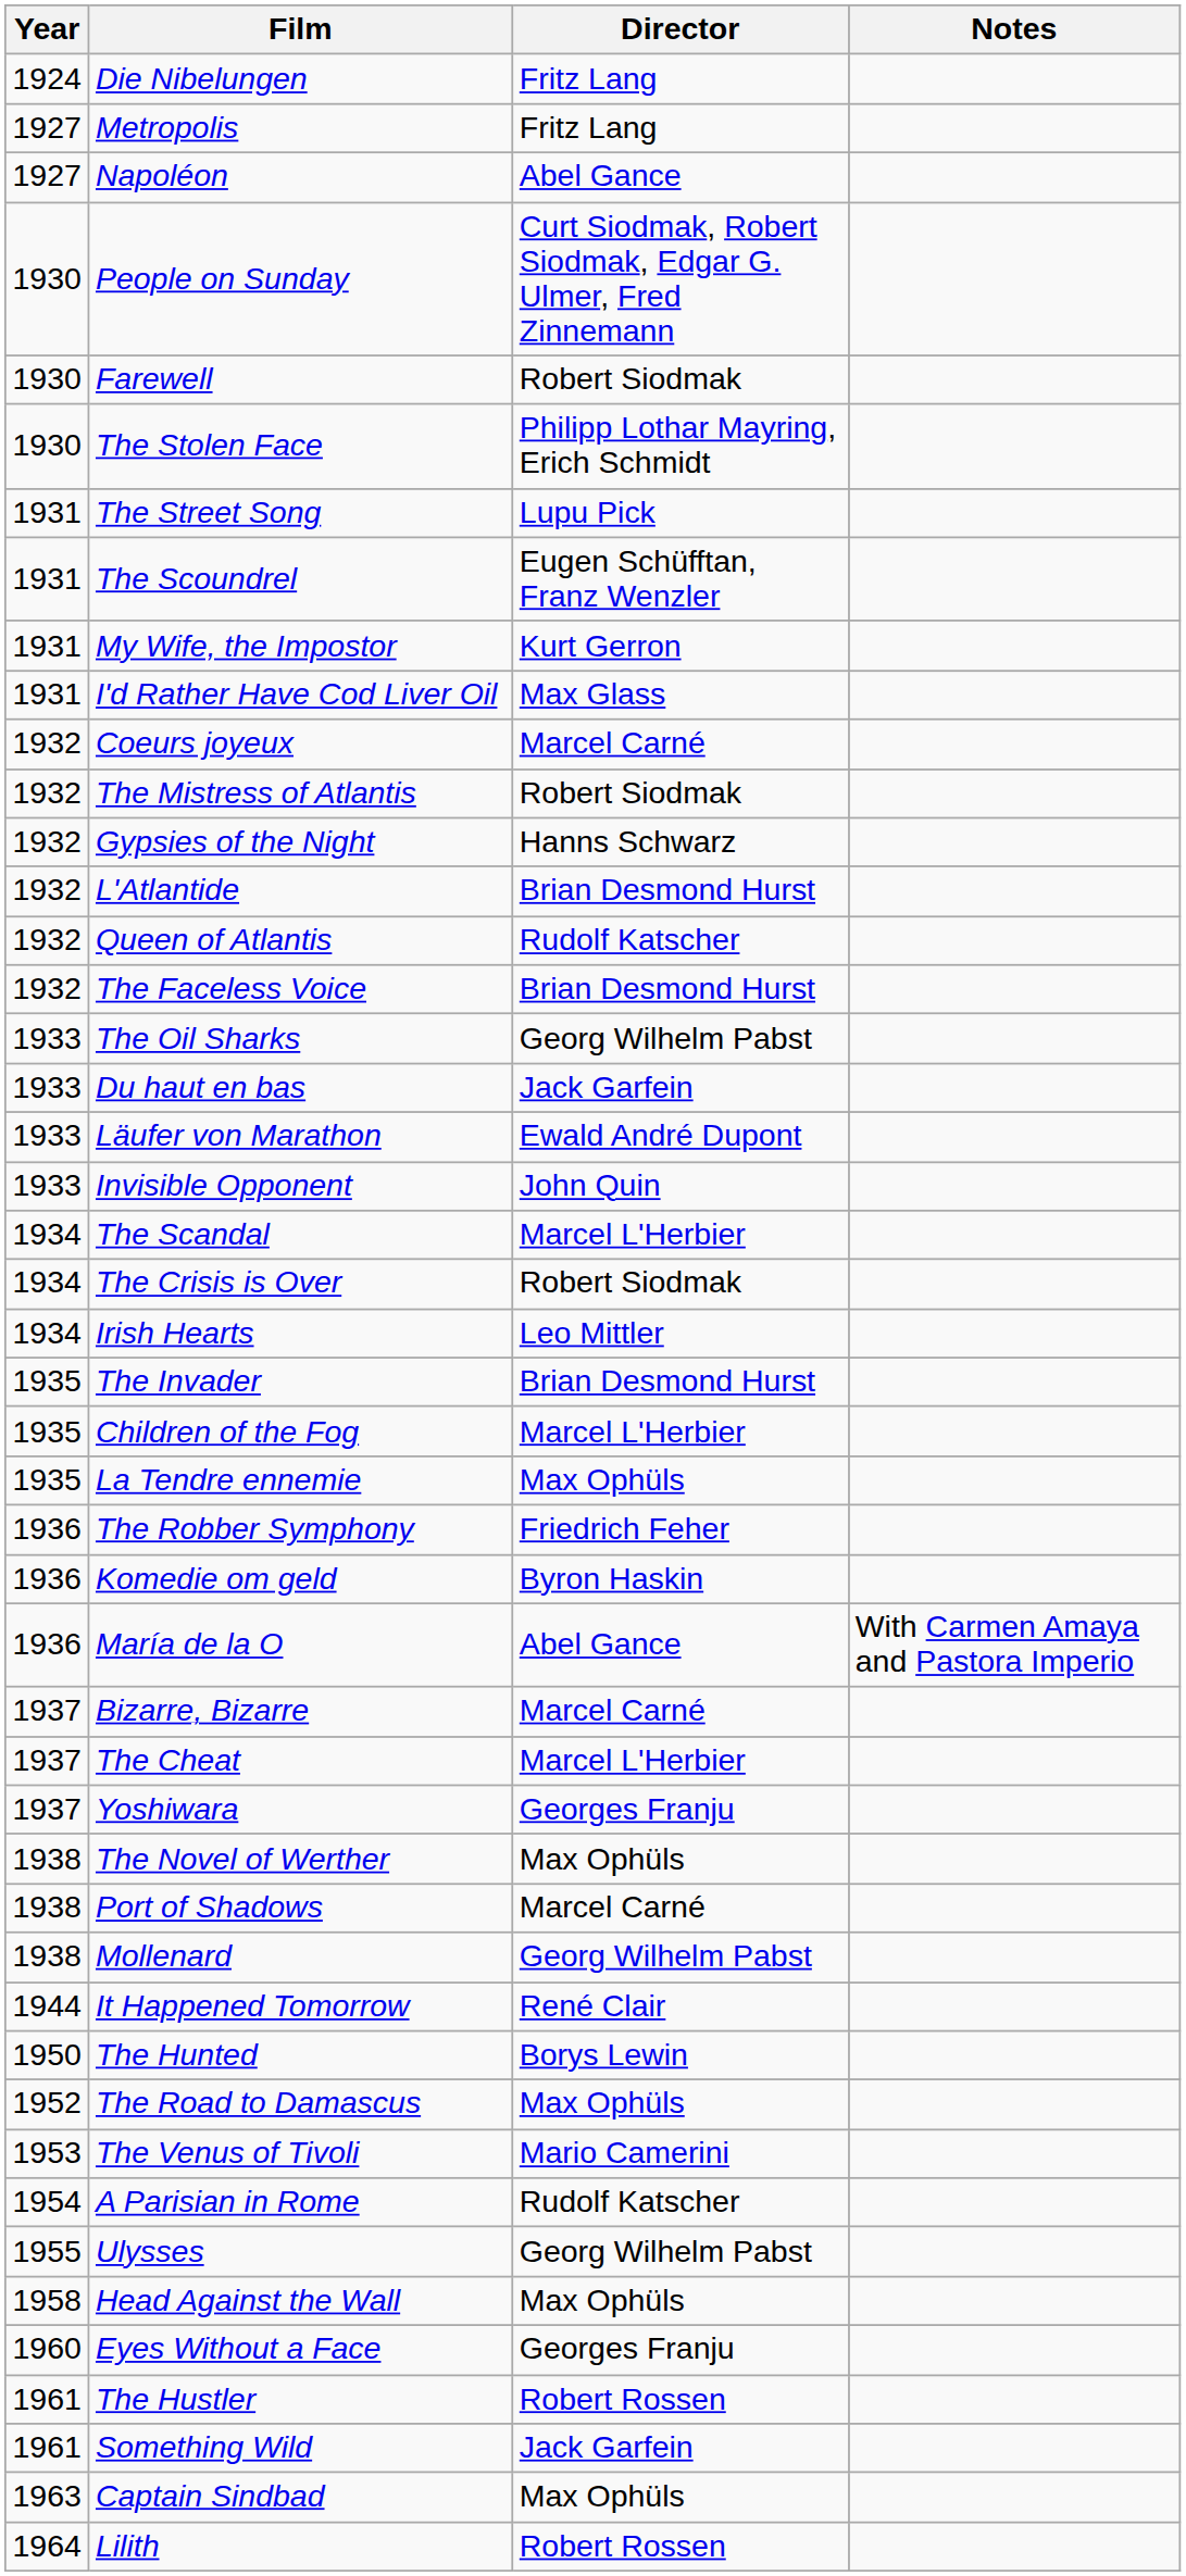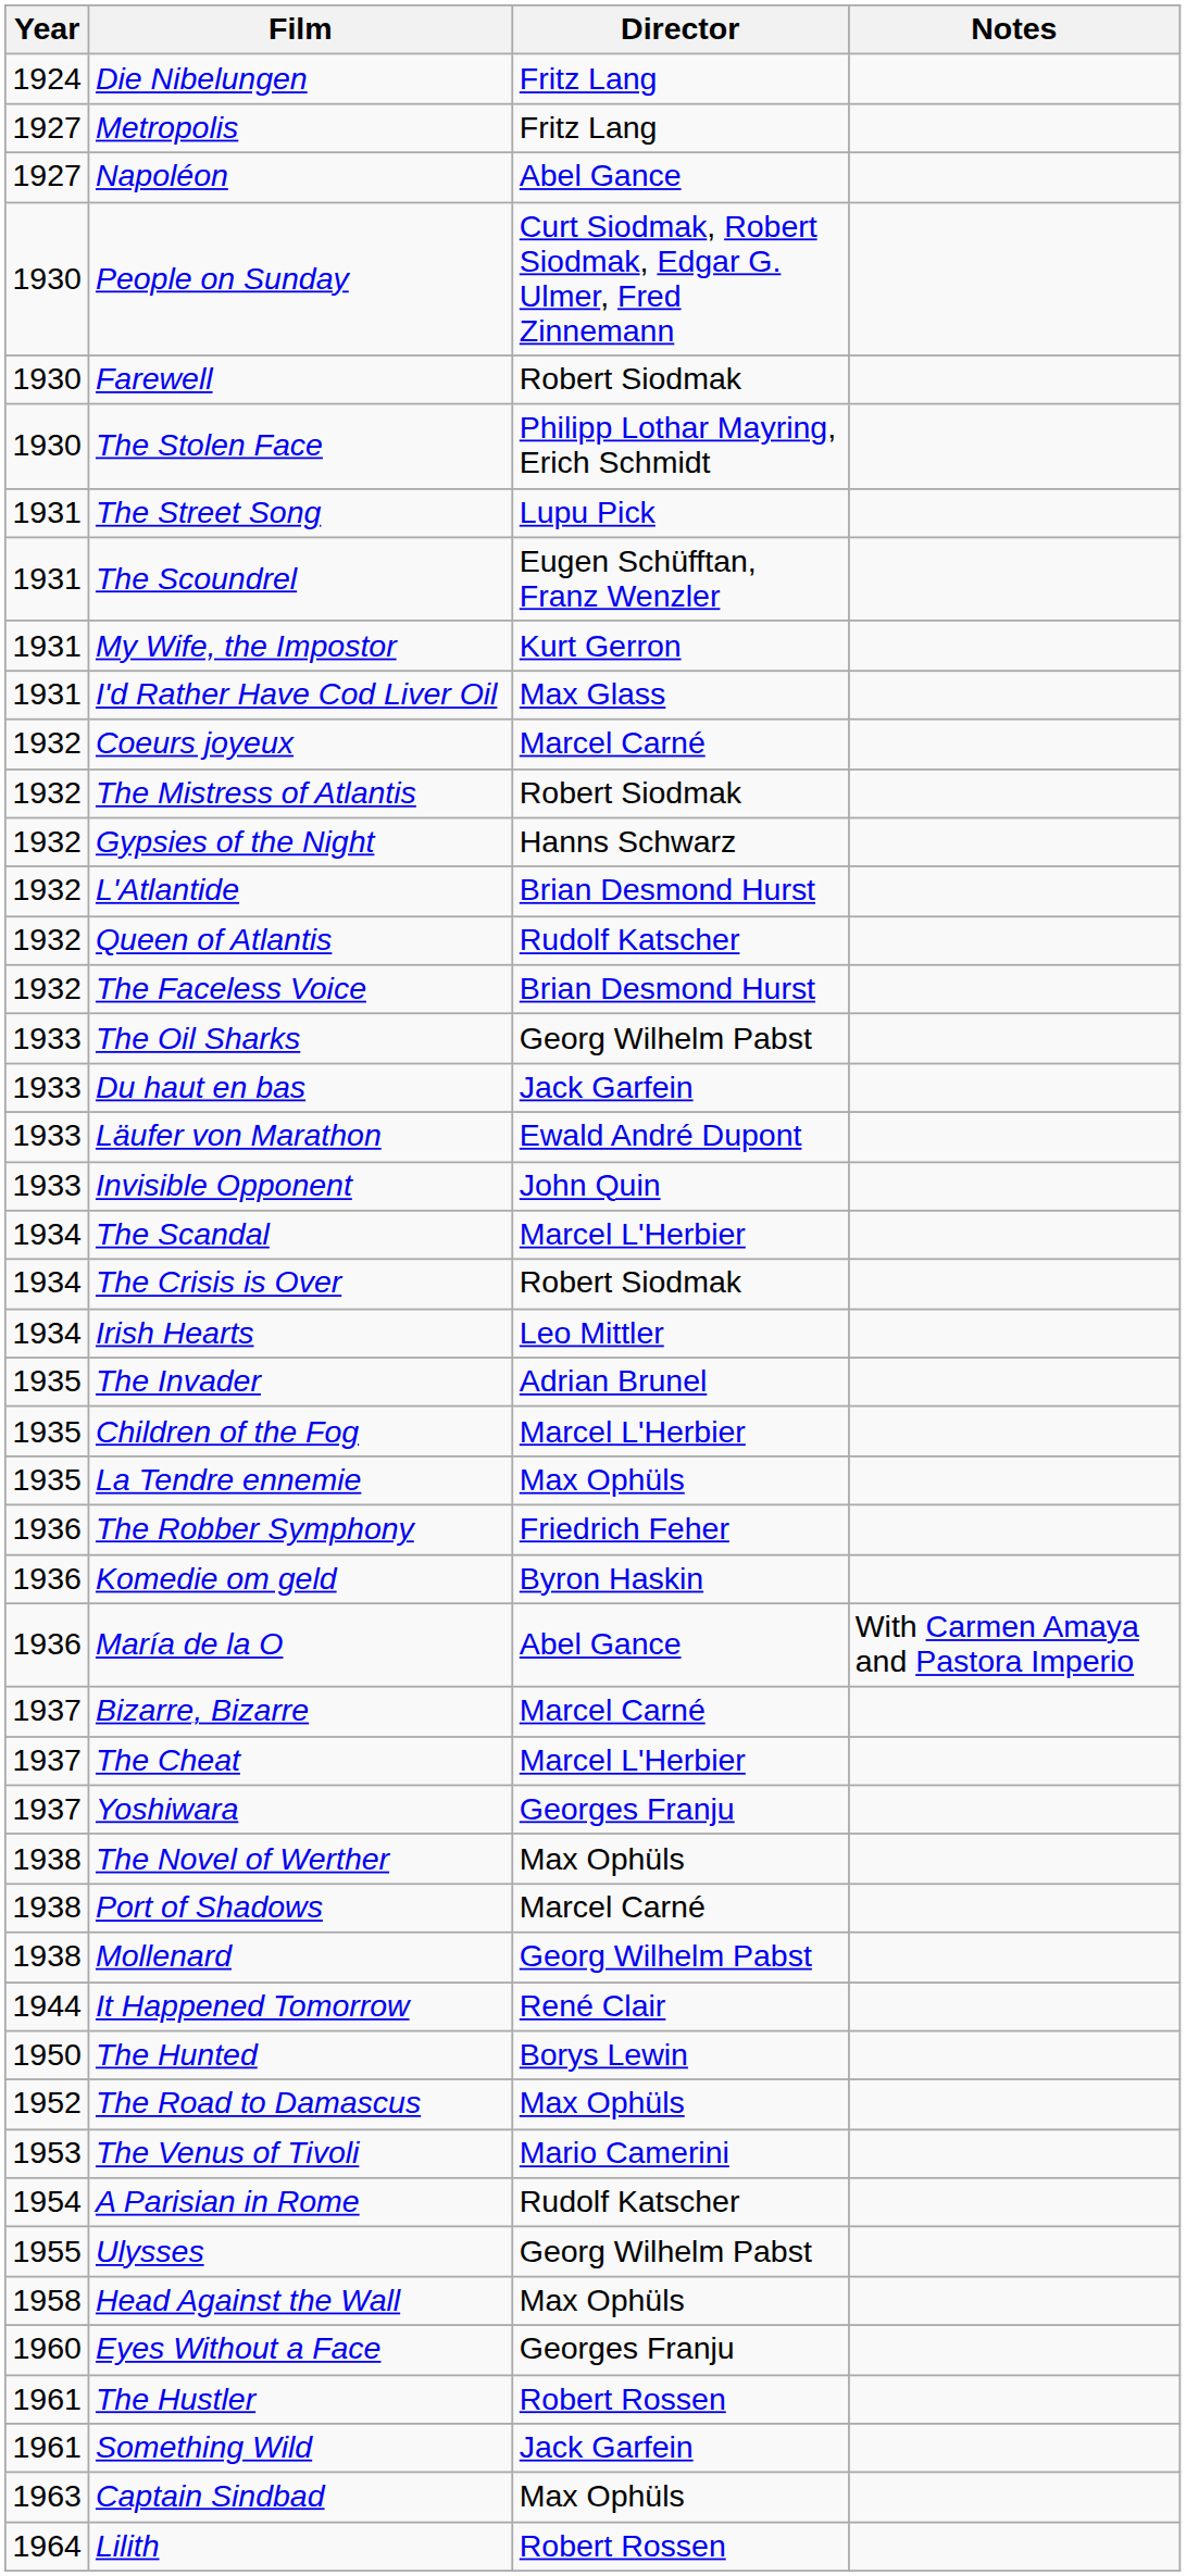 <table class="wikitable">
 <tr>
 <th width="33">Year</th>
 <th width="225">Film</th>
 <th width="175">Director</th>
 <th width="175">Notes</th>
 </tr>
 <tr>
 <td>1924</td>
 <td><em><a href='#'>Die Nibelungen</a></em></td>
 <td><a href='#'>Fritz Lang</a></td>
 <td></td>
 </tr>
 <tr>
 <td>1927</td>
 <td><em><a href='#'>Metropolis</a></em></td>
 <td>Fritz Lang</td>
 <td></td>
 </tr>
 <tr>
 <td>1927</td>
 <td><em><a href='#'>Napoléon</a></em></td>
 <td><a href='#'>Abel Gance</a></td>
 <td></td>
 </tr>
 <tr>
 <td>1930</td>
 <td><em><a href='#'>People on Sunday</a></em></td>
 <td><a href='#'>Curt Siodmak</a>, <a href='#'>Robert Siodmak</a>, <a href='#'>Edgar G. Ulmer</a>, <a href='#'>Fred Zinnemann</a></td>
 <td></td>
 </tr>
 <tr>
 <td>1930</td>
 <td><em><a href='#'>Farewell</a></em></td>
 <td>Robert Siodmak</td>
 <td></td>
 </tr>
 <tr>
 <td>1930</td>
 <td><em><a href='#'>The Stolen Face</a></em></td>
 <td><a href='#'>Philipp Lothar Mayring</a>, Erich Schmidt</td>
 <td></td>
 </tr>
 <tr>
 <td>1931</td>
 <td><em><a href='#'>The Street Song</a></em></td>
 <td><a href='#'>Lupu Pick</a></td>
 <td></td>
 </tr>
 <tr>
 <td>1931</td>
 <td><em><a href='#'>The Scoundrel</a></em></td>
 <td>Eugen Schüfftan, <a href='#'>Franz Wenzler</a></td>
 <td></td>
 </tr>
 <tr>
 <td>1931</td>
 <td><em><a href='#'>My Wife, the Impostor</a></em></td>
 <td><a href='#'>Kurt Gerron</a></td>
 <td></td>
 </tr>
 <tr>
 <td>1931</td>
 <td><em><a href='#'>I'd Rather Have Cod Liver Oil</a></em></td>
 <td><a href='#'>Max Glass</a></td>
 <td></td>
 </tr>
 <tr>
 <td>1932</td>
 <td><em><a href='#'>Coeurs joyeux</a></em></td>
 <td><a href='#'>Marcel Carné</a></td>
 <td></td>
 </tr>
 <tr>
 <td>1932</td>
 <td><em><a href='#'>The Mistress of Atlantis</a></em></td>
 <td>Robert Siodmak</td>
 <td></td>
 </tr>
 <tr>
 <td>1932</td>
 <td><em><a href='#'>Gypsies of the Night</a></em></td>
 <td>Hanns Schwarz</td>
 <td></td>
 </tr>
 <tr>
 <td>1932</td>
 <td><em><a href='#'>L'Atlantide</a></em></td>
 <td><a href='#'>Brian Desmond Hurst</a></td>
 <td></td>
 </tr>
 <tr>
 <td>1932</td>
 <td><em><a href='#'>Queen of Atlantis</a></em></td>
 <td><a href='#'>Rudolf Katscher</a></td>
 <td></td>
 </tr>
 <tr>
 <td>1932</td>
 <td><em><a href='#'>The Faceless Voice</a></em></td>
 <td><a href='#'>Brian Desmond Hurst</a></td>
 <td></td>
 </tr>
 <tr>
 <td>1933</td>
 <td><em><a href='#'>The Oil Sharks</a></em></td>
 <td>Georg Wilhelm Pabst</td>
 <td></td>
 </tr>
 <tr>
 <td>1933</td>
 <td><em><a href='#'>Du haut en bas</a></em></td>
 <td><a href='#'>Jack Garfein</a></td>
 <td></td>
 </tr>
 <tr>
 <td>1933</td>
 <td><em><a href='#'>Läufer von Marathon</a></em></td>
 <td><a href='#'>Ewald André Dupont</a></td>
 <td></td>
 </tr>
 <tr>
 <td>1933</td>
 <td><em><a href='#'>Invisible Opponent</a></em></td>
 <td><a href='#'>John Quin</a></td>
 <td></td>
 </tr>
 <tr>
 <td>1934</td>
 <td><em><a href='#'>The Scandal</a></em></td>
 <td><a href='#'>Marcel L'Herbier</a></td>
 <td></td>
 </tr>
 <tr>
 <td>1934</td>
 <td><em><a href='#'>The Crisis is Over</a></em></td>
 <td>Robert Siodmak</td>
 <td></td>
 </tr>
 <tr>
 <td>1934</td>
 <td><em><a href='#'>Irish Hearts</a></em></td>
 <td><a href='#'>Leo Mittler</a></td>
 <td></td>
 </tr>
 <tr>
 <td>1935</td>
 <td><em><a href='#'>The Invader</a></em></td>
-<td><a href='#'>Brian Desmond Hurst</a></td>
+<td><a href='#'>Adrian Brunel</a></td>
 <td></td>
 </tr>
 <tr>
 <td>1935</td>
 <td><em><a href='#'>Children of the Fog</a></em></td>
 <td><a href='#'>Marcel L'Herbier</a></td>
 <td></td>
 </tr>
 <tr>
 <td>1935</td>
 <td><em><a href='#'>La Tendre ennemie</a></em></td>
 <td><a href='#'>Max Ophüls</a></td>
 <td></td>
 </tr>
 <tr>
 <td>1936</td>
 <td><em><a href='#'>The Robber Symphony</a></em></td>
 <td><a href='#'>Friedrich Feher</a></td>
 <td></td>
 </tr>
 <tr>
 <td>1936</td>
 <td><em><a href='#'>Komedie om geld</a></em></td>
 <td><a href='#'>Byron Haskin</a></td>
 <td></td>
 </tr>
 <tr>
 <td>1936</td>
 <td><em><a href='#'>María de la O</a></em></td>
 <td><a href='#'>Abel Gance</a></td>
 <td>With <a href='#'>Carmen Amaya</a> and <a href='#'>Pastora Imperio</a></td>
 </tr>
 <tr>
 <td>1937</td>
 <td><em><a href='#'>Bizarre, Bizarre</a></em></td>
 <td><a href='#'>Marcel Carné</a></td>
 <td></td>
 </tr>
 <tr>
 <td>1937</td>
 <td><em><a href='#'>The Cheat</a></em></td>
 <td><a href='#'>Marcel L'Herbier</a></td>
 </tr>
 <tr>
 <td>1937</td>
 <td><em><a href='#'>Yoshiwara</a></em></td>
 <td><a href='#'>Georges Franju</a></td>
 <td></td>
 </tr>
 <tr>
 <td>1938</td>
 <td><em><a href='#'>The Novel of Werther</a></em></td>
 <td>Max Ophüls</td>
 <td></td>
 </tr>
 <tr>
 <td>1938</td>
 <td><em><a href='#'>Port of Shadows</a></em></td>
 <td>Marcel Carné</td>
 <td></td>
 </tr>
 <tr>
 <td>1938</td>
 <td><em><a href='#'>Mollenard</a></em></td>
 <td><a href='#'>Georg Wilhelm Pabst</a></td>
 <td></td>
 </tr>
 <tr>
 <td>1944</td>
 <td><em><a href='#'>It Happened Tomorrow</a></em></td>
 <td><a href='#'>René Clair</a></td>
 <td></td>
 </tr>
 <tr>
 <td>1950</td>
 <td><em><a href='#'>The Hunted</a></em></td>
 <td><a href='#'>Borys Lewin</a></td>
 <td></td>
 </tr>
 <tr>
 <td>1952</td>
 <td><em><a href='#'>The Road to Damascus</a></em></td>
 <td><a href='#'>Max Ophüls</a></td>
 <td></td>
 </tr>
 <tr>
 <td>1953</td>
 <td><em><a href='#'>The Venus of Tivoli</a></em></td>
 <td><a href='#'>Mario Camerini</a></td>
 <td></td>
 </tr>
 <tr>
 <td>1954</td>
 <td><em><a href='#'>A Parisian in Rome</a></em></td>
 <td>Rudolf Katscher</td>
 <td></td>
 </tr>
 <tr>
 <td>1955</td>
 <td><em><a href='#'>Ulysses</a></em></td>
 <td>Georg Wilhelm Pabst</td>
 <td></td>
 </tr>
 <tr>
 <td>1958</td>
 <td><em><a href='#'>Head Against the Wall</a></em></td>
 <td>Max Ophüls</td>
 <td></td>
 </tr>
 <tr>
 <td>1960</td>
 <td><em><a href='#'>Eyes Without a Face</a></em></td>
 <td>Georges Franju</td>
 <td></td>
 </tr>
 <tr>
 <td>1961</td>
 <td><em><a href='#'>The Hustler</a></em></td>
 <td><a href='#'>Robert Rossen</a></td>
 <td></td>
 </tr>
 <tr>
 <td>1961</td>
 <td><em><a href='#'>Something Wild</a></em></td>
 <td><a href='#'>Jack Garfein</a></td>
 <td></td>
 </tr>
 <tr>
 <td>1963</td>
 <td><em><a href='#'>Captain Sindbad</a></em></td>
 <td>Max Ophüls</td>
 <td></td>
 </tr>
 <tr>
 <td>1964</td>
 <td><em><a href='#'>Lilith</a></em></td>
 <td><a href='#'>Robert Rossen</a></td>
 <td></td>
 </tr>
 </table>
